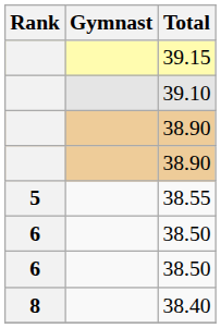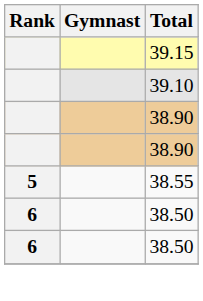 <table class="wikitable sortable" style="text-align:center; font-size:95%">
 <tr>
 <th scope=col>Rank</th>
 <th scope=col>Gymnast</th>
 <th scope=col>Total</th>
 </tr>
 <tr bgcolor=fffcaf>
 <th scope=row style="text-align:center"></th>
 <td align=left></td>
 <td>39.15</td>
 </tr>
 <tr bgcolor=e5e5e5>
 <th scope=row style="text-align:center"></th>
 <td align=left></td>
 <td>39.10</td>
 </tr>
 <tr bgcolor=eecc99>
 <th scope=row style="text-align:center"></th>
 <td align=left></td>
 <td>38.90</td>
 </tr>
 <tr bgcolor=eecc99>
 <th scope=row style="text-align:center"></th>
 <td align=left></td>
 <td>38.90</td>
 </tr>
 <tr>
 <th scope=row style="text-align:center">5</th>
 <td align=left></td>
 <td>38.55</td>
 </tr>
 <tr>
 <th scope=row style="text-align:center">6</th>
 <td align=left></td>
 <td>38.50</td>
 </tr>
 <tr>
 <th scope=row style="text-align:center">6</th>
 <td align=left></td>
 <td>38.50</td>
 </tr>
 <tr>
-<th scope=row style="text-align:center">8</th>
-<td align=left></td>
-<td>38.40</td>
-</tr>
-<tr>
 </tr>
 </table>
